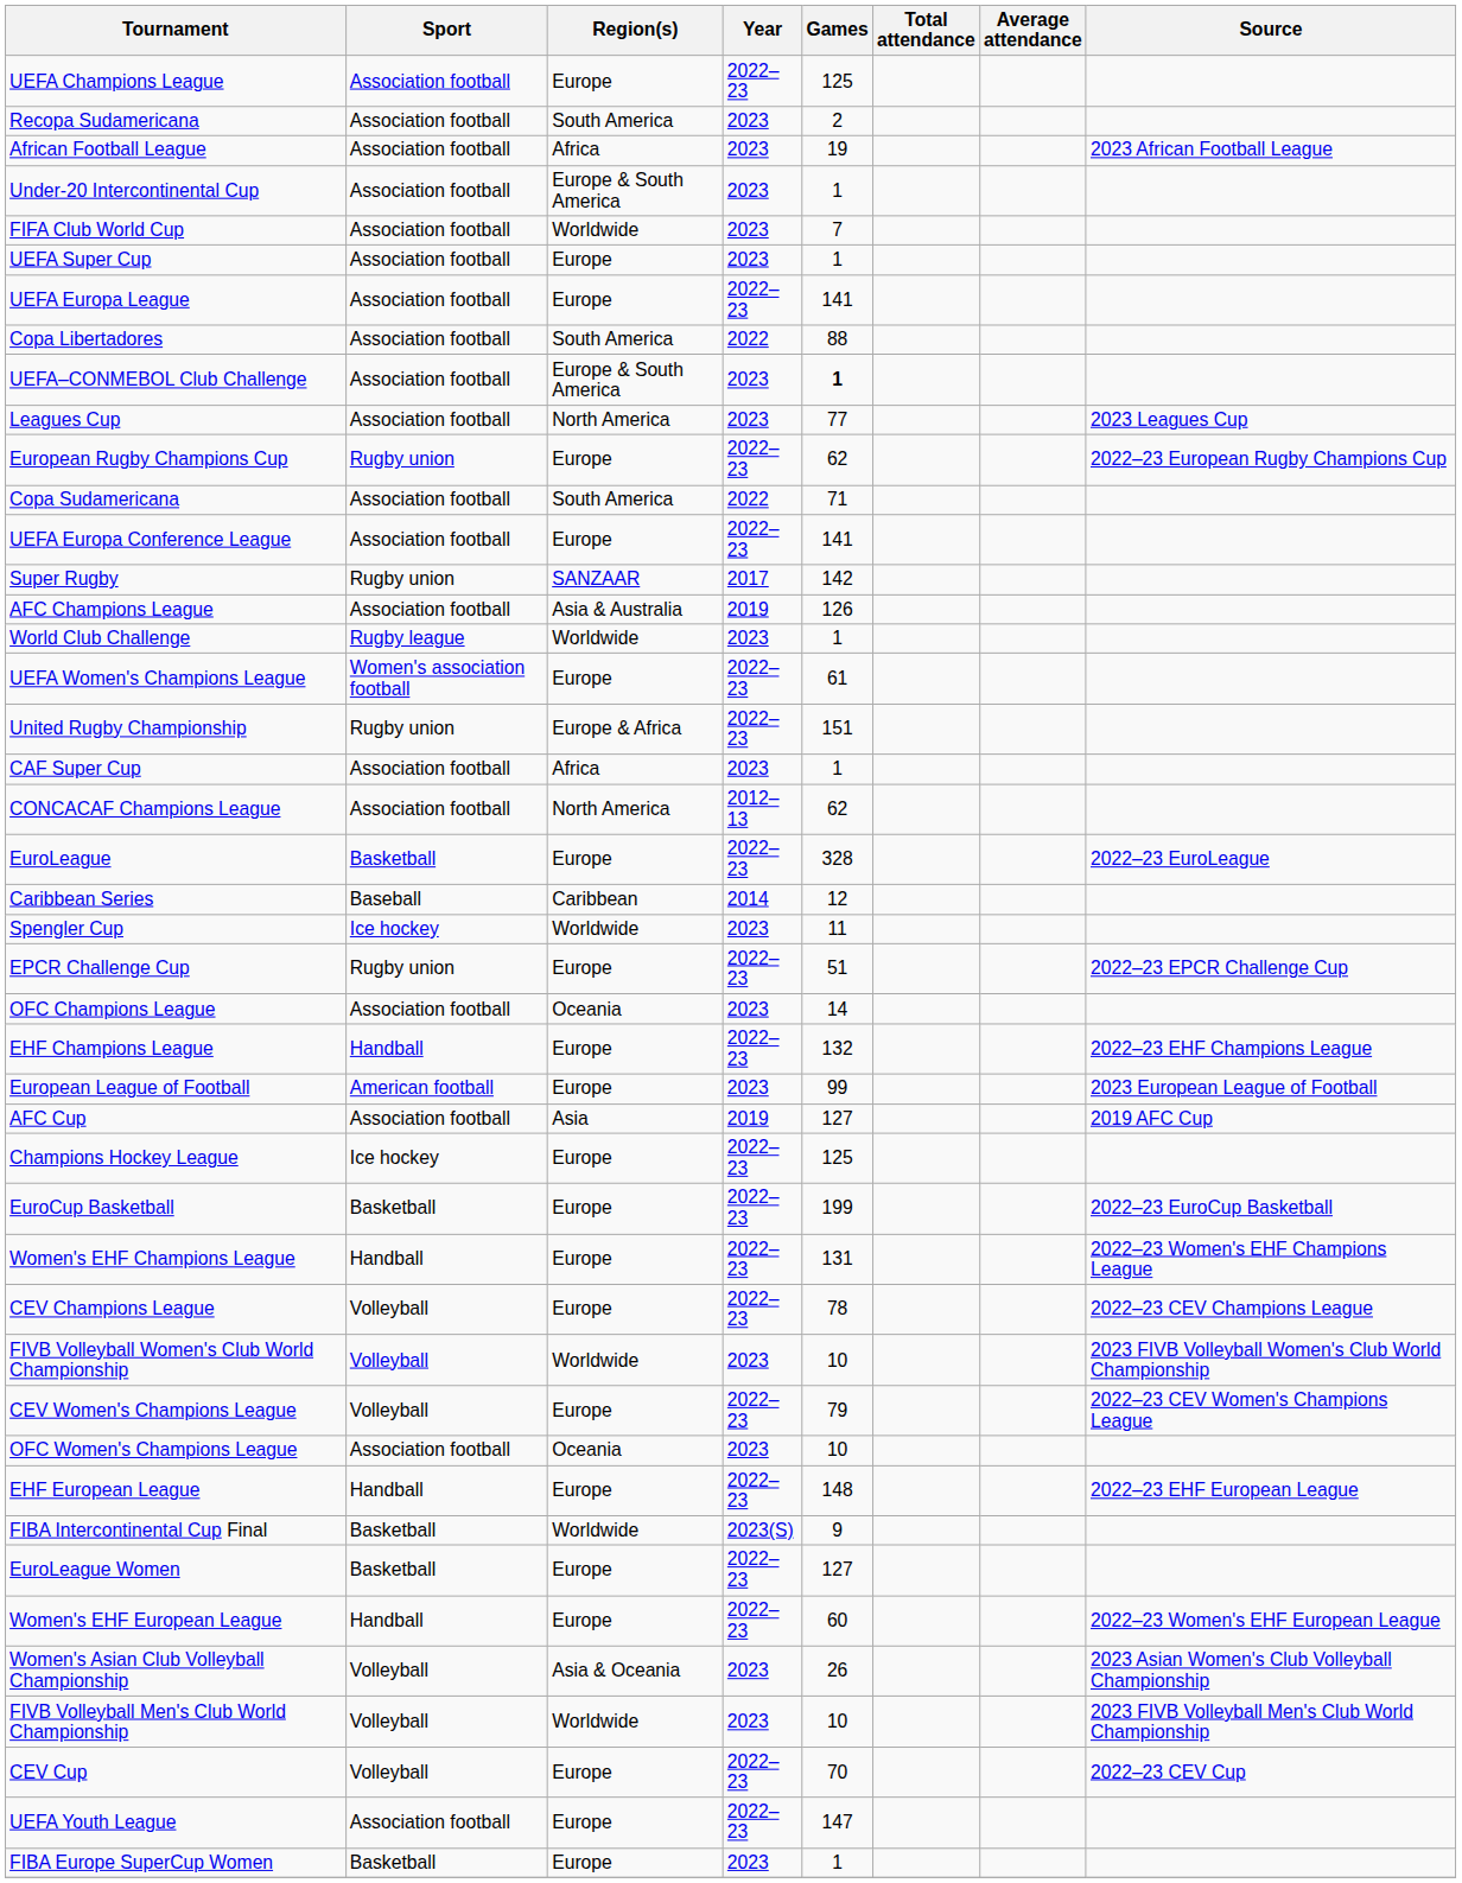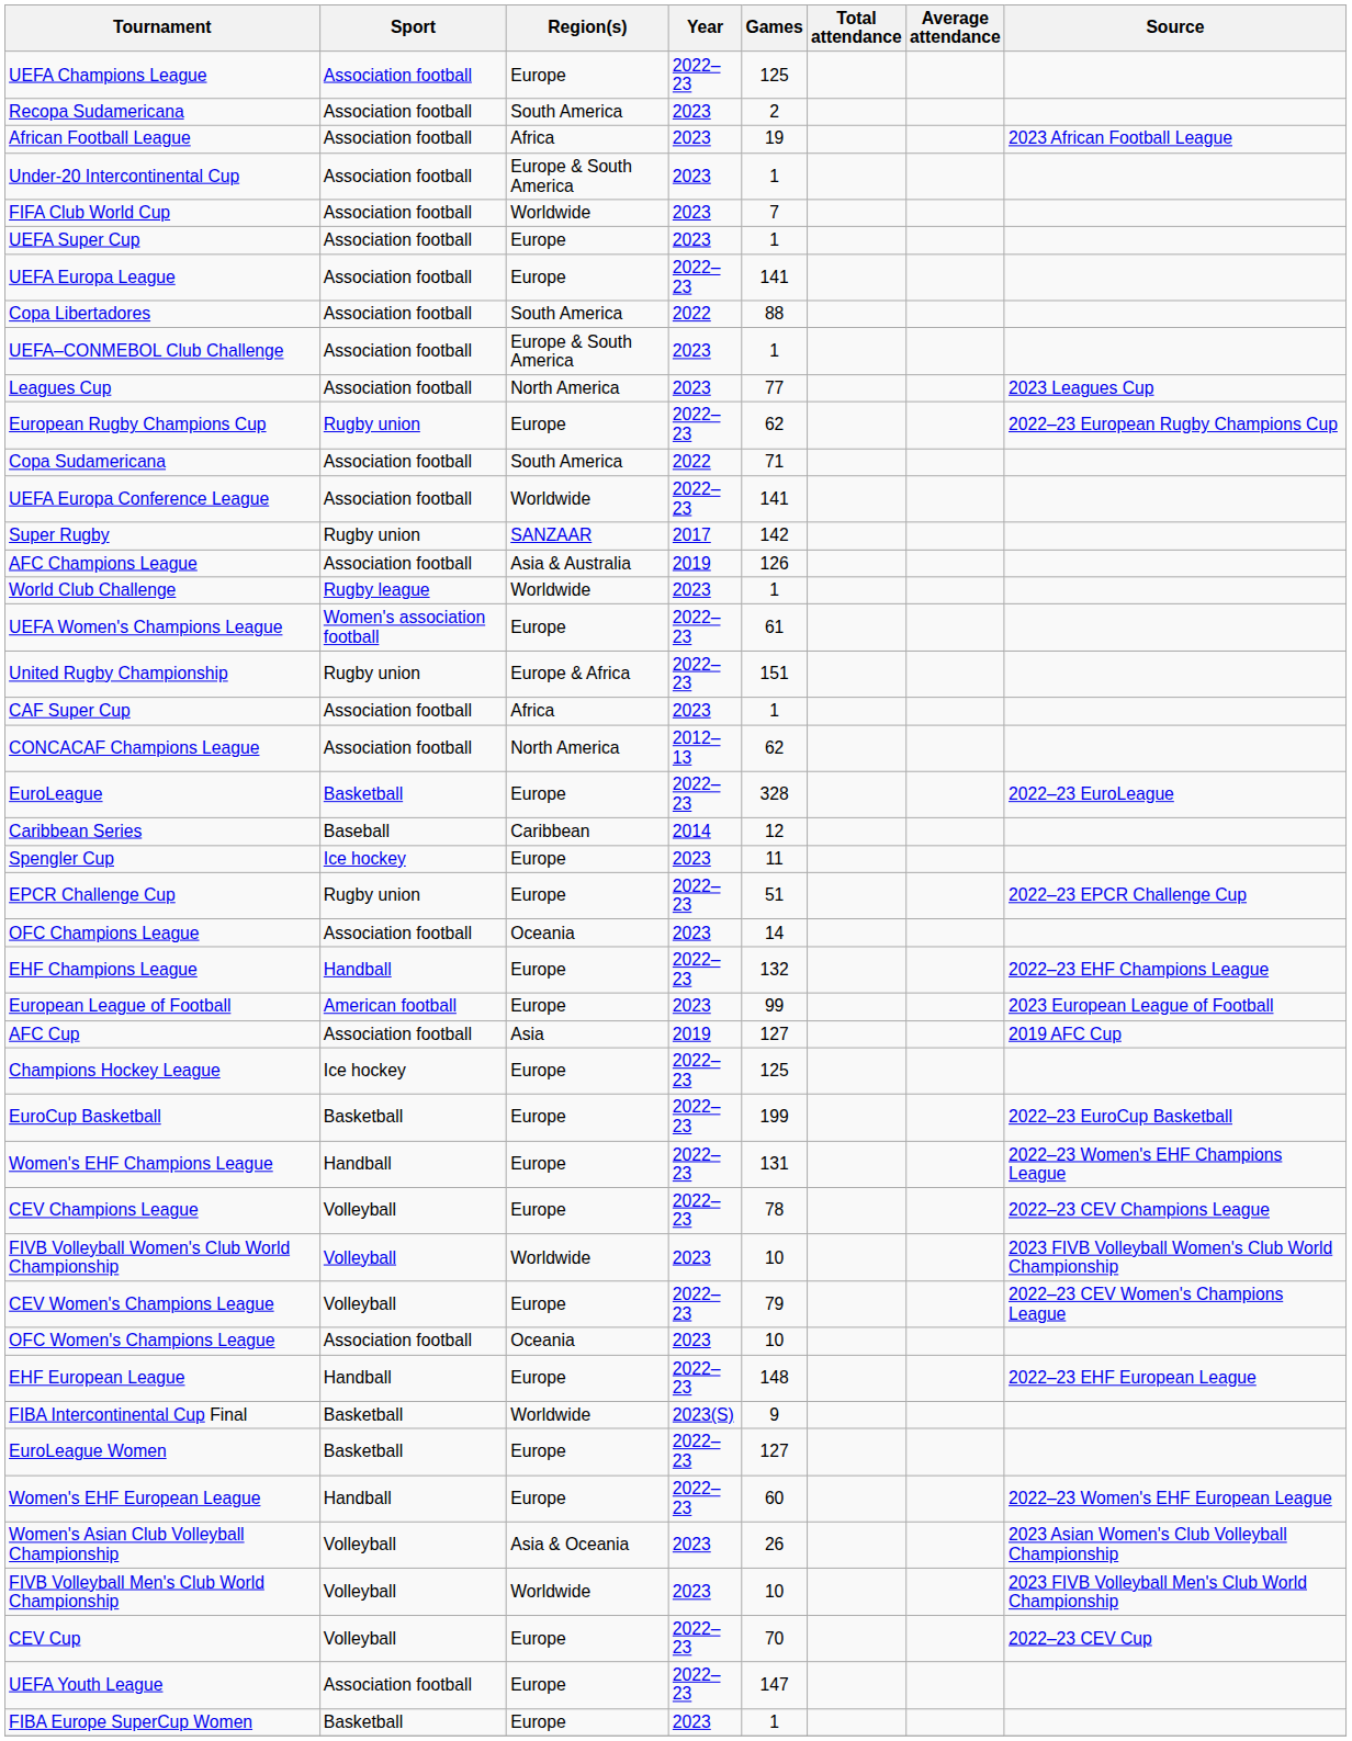 <table class="wikitable sortable">
 <tr>
 <th>Tournament</th>
 <th>Sport</th>
 <th>Region(s)</th>
 <th>Year</th>
 <th data-sort-type="number">Games</th>
 <th data-sort-type="number">Total <br> attendance</th>
 <th data-sort-type="number">Average <br> attendance</th>
 <th>Source</th>
 </tr>
 <tr>
 <td><a href='#'>UEFA Champions League</a></td>
 <td><a href='#'>Association football</a></td>
 <td>Europe</td>
 <td><a href='#'>2022–23</a></td>
 <td align=center>125</td>
 <td align=center><strong></strong></td>
 <td align=center></td>
 <td></td>
 </tr>
 <tr>
 <td><a href='#'>Recopa Sudamericana</a></td>
 <td>Association football</td>
 <td>South America</td>
 <td><a href='#'>2023</a></td>
 <td align="center">2</td>
 <td align="center"><strong></strong></td>
 <td align="center"></td>
 <td></td>
 </tr>
 <tr>
 <td><a href='#'>African Football League</a></td>
 <td>Association football</td>
 <td>Africa</td>
 <td><a href='#'>2023</a></td>
 <td align="center">19</td>
 <td align="center"><strong></strong></td>
 <td align="center"></td>
 <td><a href='#'>2023 African Football League</a></td>
 </tr>
 <tr>
 <td><a href='#'>Under-20 Intercontinental Cup</a></td>
 <td>Association football</td>
 <td>Europe & South America</td>
 <td><a href='#'>2023</a></td>
 <td align="center">1</td>
 <td align="center"><strong></strong></td>
 <td align="center"></td>
 <td></td>
 </tr>
 <tr>
 <td><a href='#'>FIFA Club World Cup</a></td>
 <td>Association football</td>
 <td>Worldwide</td>
 <td><a href='#'>2023</a></td>
 <td align="center">7</td>
 <td align="center"><strong></strong></td>
 <td align="center"></td>
 <td></td>
 </tr>
 <tr>
 <td><a href='#'>UEFA Super Cup</a></td>
 <td>Association football</td>
 <td>Europe</td>
 <td><a href='#'>2023</a></td>
 <td align="center">1</td>
 <td align="center"><strong></strong></td>
 <td align="center"></td>
 <td></td>
 </tr>
 <tr>
 <td><a href='#'>UEFA Europa League</a></td>
 <td>Association football</td>
 <td>Europe</td>
 <td><a href='#'>2022–23</a></td>
 <td align="center">141</td>
 <td align="center"><strong></strong></td>
 <td align="center"></td>
 <td></td>
 </tr>
 <tr>
 <td><a href='#'>Copa Libertadores</a></td>
 <td>Association football</td>
 <td>South America</td>
 <td><a href='#'>2022</a></td>
 <td align="center">88</td>
 <td align="center"><strong></strong></td>
 <td align="center"></td>
 <td></td>
 </tr>
 <tr>
 <td><a href='#'>UEFA–CONMEBOL Club Challenge</a></td>
 <td>Association football</td>
 <td>Europe & South America</td>
 <td><a href='#'>2023</a></td>
-<td align="center"><strong>1</strong></td>
+<td align="center">1</td>
 <td align="center"><strong></strong></td>
 <td align="center"></td>
 <td></td>
 </tr>
 <tr>
 <td><a href='#'>Leagues Cup</a></td>
 <td>Association football</td>
 <td>North America</td>
 <td><a href='#'>2023</a></td>
 <td align="center">77</td>
 <td align="center"><strong></strong></td>
 <td align="center"></td>
 <td><a href='#'>2023 Leagues Cup</a></td>
 </tr>
 <tr>
 <td><a href='#'>European Rugby Champions Cup</a></td>
 <td><a href='#'>Rugby union</a></td>
 <td>Europe</td>
 <td><a href='#'>2022–23</a></td>
 <td align="center">62</td>
 <td align="center"><strong></strong></td>
 <td align="center"></td>
 <td><a href='#'>2022–23 European Rugby Champions Cup</a></td>
 </tr>
 <tr>
 <td><a href='#'>Copa Sudamericana</a></td>
 <td>Association football</td>
 <td>South America</td>
 <td><a href='#'>2022</a></td>
 <td align="center">71</td>
 <td align="center"><strong></strong></td>
 <td align="center"></td>
 <td></td>
 </tr>
 <tr>
 <td><a href='#'>UEFA Europa Conference League</a></td>
 <td>Association football</td>
-<td>Europe</td>
+<td>Worldwide</td>
 <td><a href='#'>2022–23</a></td>
 <td align="center">141</td>
 <td align="center"><strong></strong></td>
 <td align="center"></td>
 <td></td>
 </tr>
 <tr>
 <td><a href='#'>Super Rugby</a></td>
 <td>Rugby union</td>
 <td><a href='#'>SANZAAR</a></td>
 <td><a href='#'>2017</a></td>
 <td align="center">142</td>
 <td align="center"><strong></strong></td>
 <td align="center"></td>
 <td></td>
 </tr>
 <tr>
 <td><a href='#'>AFC Champions League</a></td>
 <td>Association football</td>
 <td>Asia & Australia</td>
 <td><a href='#'>2019</a></td>
 <td align="center">126</td>
 <td align="center"><strong></strong></td>
 <td align="center"></td>
 <td></td>
 </tr>
 <tr>
 <td><a href='#'>World Club Challenge</a></td>
 <td><a href='#'>Rugby league</a></td>
 <td>Worldwide</td>
 <td><a href='#'>2023</a></td>
 <td align=center>1</td>
 <td align=center><strong></strong></td>
 <td align=center></td>
 <td></td>
 </tr>
 <tr>
 <td><a href='#'>UEFA Women's Champions League</a></td>
 <td><a href='#'>Women's association football</a></td>
 <td>Europe</td>
 <td><a href='#'>2022–23</a></td>
 <td align=center>61</td>
 <td align=center><strong></strong></td>
 <td align=center></td>
 <td></td>
 </tr>
 <tr>
 <td><a href='#'>United Rugby Championship</a></td>
 <td>Rugby union</td>
 <td>Europe & Africa</td>
 <td><a href='#'>2022–23</a></td>
 <td align="center">151</td>
 <td align="center"><strong></strong></td>
 <td align="center"></td>
 <td></td>
 </tr>
 <tr>
 <td><a href='#'>CAF Super Cup</a></td>
 <td>Association football</td>
 <td>Africa</td>
 <td><a href='#'>2023</a></td>
 <td align="center">1</td>
 <td align="center"><strong></strong></td>
 <td align="center"></td>
 <td></td>
 </tr>
 <tr>
 <td><a href='#'>CONCACAF Champions League</a></td>
 <td>Association football</td>
 <td>North America</td>
 <td><a href='#'>2012–13</a></td>
 <td align="center">62</td>
 <td align="center"><strong></strong></td>
 <td align="center"></td>
 <td></td>
 </tr>
 <tr>
 <td><a href='#'>EuroLeague</a></td>
 <td><a href='#'>Basketball</a></td>
 <td>Europe</td>
 <td><a href='#'>2022–23</a></td>
 <td align="center">328</td>
 <td align="center"><strong></strong></td>
 <td align="center"></td>
 <td><a href='#'>2022–23 EuroLeague</a></td>
 </tr>
 <tr>
 <td><a href='#'>Caribbean Series</a></td>
 <td>Baseball</td>
 <td>Caribbean</td>
 <td><a href='#'>2014</a></td>
 <td align="center">12</td>
 <td align="center"><strong></strong></td>
 <td align="center"></td>
 <td></td>
 </tr>
 <tr>
 <td><a href='#'>Spengler Cup</a></td>
 <td><a href='#'>Ice hockey</a></td>
-<td>Worldwide</td>
+<td>Europe</td>
 <td><a href='#'>2023</a></td>
 <td align="center">11</td>
 <td align="center"><strong></strong></td>
 <td align="center"></td>
 <td></td>
 </tr>
 <tr>
 <td><a href='#'>EPCR Challenge Cup</a></td>
 <td>Rugby union</td>
 <td>Europe</td>
 <td><a href='#'>2022–23</a></td>
 <td align="center">51</td>
 <td align="center"><strong></strong></td>
 <td align="center"></td>
 <td><a href='#'>2022–23 EPCR Challenge Cup</a></td>
 </tr>
 <tr>
 <td><a href='#'>OFC Champions League</a></td>
 <td>Association football</td>
 <td>Oceania</td>
 <td><a href='#'>2023</a></td>
 <td align="center">14</td>
 <td align="center"><strong></strong></td>
 <td align="center"></td>
 <td></td>
 </tr>
 <tr>
 <td><a href='#'>EHF Champions League</a></td>
 <td><a href='#'>Handball</a></td>
 <td>Europe</td>
 <td><a href='#'>2022–23</a></td>
 <td align="center">132</td>
 <td align="center"><strong></strong></td>
 <td align="center"></td>
 <td><a href='#'>2022–23 EHF Champions League</a></td>
 </tr>
 <tr>
 <td><a href='#'>European League of Football</a></td>
 <td><a href='#'>American football</a></td>
 <td>Europe</td>
 <td><a href='#'>2023</a></td>
 <td align="center">99</td>
 <td align="center"><strong></strong></td>
 <td align="center"></td>
 <td><a href='#'>2023 European League of Football</a></td>
 </tr>
 <tr>
 <td><a href='#'>AFC Cup</a></td>
 <td>Association football</td>
 <td>Asia</td>
 <td><a href='#'>2019</a></td>
 <td align="center">127</td>
 <td align="center"><strong></strong></td>
 <td align="center"></td>
 <td><a href='#'>2019 AFC Cup</a></td>
 </tr>
 <tr>
 <td><a href='#'>Champions Hockey League</a></td>
 <td>Ice hockey</td>
 <td>Europe</td>
 <td><a href='#'>2022–23</a></td>
 <td align="center">125</td>
 <td align="center"><strong></strong></td>
 <td align="center"></td>
 <td></td>
 </tr>
 <tr>
 <td><a href='#'>EuroCup Basketball</a></td>
 <td>Basketball</td>
 <td>Europe</td>
 <td><a href='#'>2022–23</a></td>
 <td align="center">199</td>
 <td align="center"><strong></strong></td>
 <td align="center"></td>
 <td><a href='#'>2022–23 EuroCup Basketball</a></td>
 </tr>
 <tr>
 <td><a href='#'>Women's EHF Champions League</a></td>
 <td>Handball</td>
 <td>Europe</td>
 <td><a href='#'>2022–23</a></td>
 <td align="center">131</td>
 <td align="center"><strong></strong></td>
 <td align="center"></td>
 <td><a href='#'>2022–23 Women's EHF Champions League</a></td>
 </tr>
 <tr>
 <td><a href='#'>CEV Champions League</a></td>
 <td>Volleyball</td>
 <td>Europe</td>
 <td><a href='#'>2022–23</a></td>
 <td align="center">78</td>
 <td align="center"><strong></strong></td>
 <td align="center"></td>
 <td><a href='#'>2022–23 CEV Champions League</a></td>
 </tr>
 <tr>
 <td><a href='#'>FIVB Volleyball Women's Club World Championship</a></td>
 <td><a href='#'>Volleyball</a></td>
 <td>Worldwide</td>
 <td><a href='#'>2023</a></td>
 <td align="center">10</td>
 <td align="center"><strong></strong></td>
 <td align="center"></td>
 <td><a href='#'>2023 FIVB Volleyball Women's Club World Championship</a></td>
 </tr>
 <tr>
 <td><a href='#'>CEV Women's Champions League</a></td>
 <td>Volleyball</td>
 <td>Europe</td>
 <td><a href='#'>2022–23</a></td>
 <td align="center">79</td>
 <td align="center"><strong></strong></td>
 <td align="center"></td>
 <td><a href='#'>2022–23 CEV Women's Champions League</a></td>
 </tr>
 <tr>
 <td><a href='#'>OFC Women's Champions League</a></td>
 <td>Association football</td>
 <td>Oceania</td>
 <td><a href='#'>2023</a></td>
 <td align="center">10</td>
 <td align="center"><strong></strong></td>
 <td align="center"></td>
 <td></td>
 </tr>
 <tr>
 <td><a href='#'>EHF European League</a></td>
 <td>Handball</td>
 <td>Europe</td>
 <td><a href='#'>2022–23</a></td>
 <td align="center">148</td>
 <td align="center"><strong></strong></td>
 <td align="center"></td>
 <td><a href='#'>2022–23 EHF European League</a></td>
 </tr>
 <tr>
 <td><a href='#'>FIBA Intercontinental Cup</a> Final</td>
 <td>Basketball</td>
 <td>Worldwide</td>
 <td><a href='#'>2023(S)</a></td>
 <td align="center">9</td>
 <td align="center"><strong></strong></td>
 <td align="center"></td>
 <td></td>
 </tr>
 <tr>
 <td><a href='#'>EuroLeague Women</a></td>
 <td>Basketball</td>
 <td>Europe</td>
 <td><a href='#'>2022–23</a></td>
 <td align="center">127</td>
 <td align="center"><strong></strong></td>
 <td align="center"></td>
 <td></td>
 </tr>
 <tr>
 <td><a href='#'>Women's EHF European League</a></td>
 <td>Handball</td>
 <td>Europe</td>
 <td><a href='#'>2022–23</a></td>
 <td align="center">60</td>
 <td align="center"><strong></strong></td>
 <td align="center"></td>
 <td><a href='#'>2022–23 Women's EHF European League</a></td>
 </tr>
 <tr>
 <td><a href='#'>Women's Asian Club Volleyball Championship</a></td>
 <td>Volleyball</td>
 <td>Asia & Oceania</td>
 <td><a href='#'>2023</a></td>
 <td align="center">26</td>
 <td align="center"><strong></strong></td>
 <td align="center"></td>
 <td><a href='#'>2023 Asian Women's Club Volleyball Championship</a></td>
 </tr>
 <tr>
 <td><a href='#'>FIVB Volleyball Men's Club World Championship</a></td>
 <td>Volleyball</td>
 <td>Worldwide</td>
 <td><a href='#'>2023</a></td>
 <td align="center">10</td>
 <td align="center"><strong></strong></td>
 <td align="center"></td>
 <td><a href='#'>2023 FIVB Volleyball Men's Club World Championship</a></td>
 </tr>
 <tr>
 <td><a href='#'>CEV Cup</a></td>
 <td>Volleyball</td>
 <td>Europe</td>
 <td><a href='#'>2022–23</a></td>
 <td align="center">70</td>
 <td align="center"><strong></strong></td>
 <td align="center"></td>
 <td><a href='#'>2022–23 CEV Cup</a></td>
 </tr>
 <tr>
 <td><a href='#'>UEFA Youth League</a></td>
 <td>Association football</td>
 <td>Europe</td>
 <td><a href='#'>2022–23</a></td>
 <td align="center">147</td>
 <td align="center"><strong></strong></td>
 <td align="center"></td>
 <td></td>
 </tr>
 <tr>
 <td><a href='#'>FIBA Europe SuperCup Women</a></td>
 <td>Basketball</td>
 <td>Europe</td>
 <td><a href='#'>2023</a></td>
 <td align="center">1</td>
 <td align="center"><strong></strong></td>
 <td align="center"></td>
 <td></td>
 </tr>
 <tr>
 </tr>
 </table>
